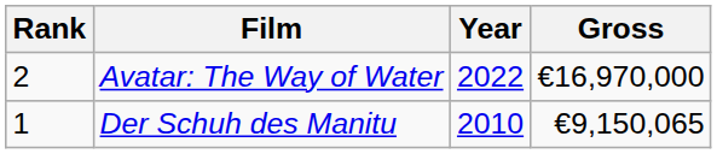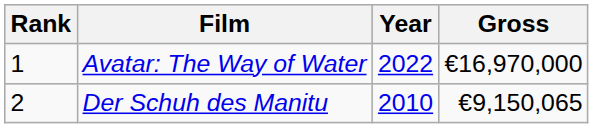 <table class="wikitable sortable">
 <tr>
 <th>Rank</th>
 <th>Film</th>
 <th>Year</th>
 <th>Gross</th>
 </tr>
 <tr>
-<td>2</td>
+<td>1</td>
 <td><em><a href='#'>Avatar: The Way of Water</a></em></td>
 <td><a href='#'>2022</a></td>
 <td align="right">€16,970,000</td>
 </tr>
 <tr>
-<td>1</td>
+<td>2</td>
 <td data-sort-value="Schuh des Manitu"><em><a href='#'>Der Schuh des Manitu</a></em></td>
 <td><a href='#'>2010</a></td>
 <td align="right">€9,150,065</td>
 </tr>
 </table>
